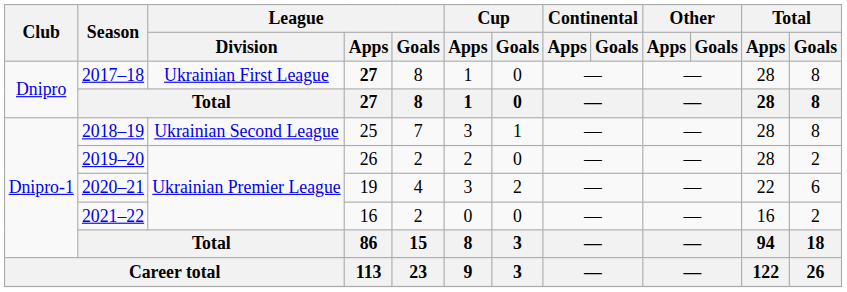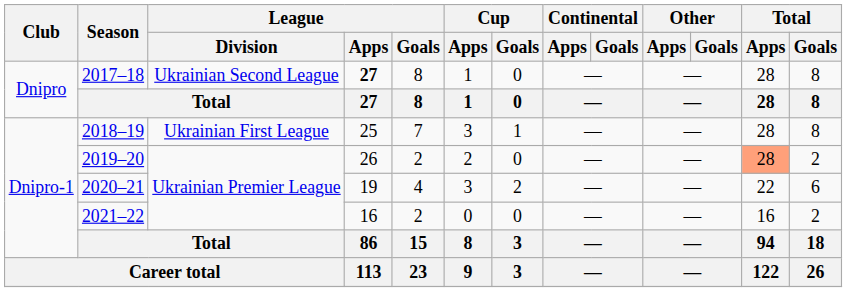 <table class="wikitable" style="text-align:center">
 <tr>
 <th rowspan="2">Club</th>
 <th rowspan="2">Season</th>
 <th colspan="3">League</th>
 <th colspan="2">Cup</th>
 <th colspan="2">Continental</th>
 <th colspan="2">Other</th>
 <th colspan="2">Total</th>
 </tr>
 <tr>
 <th>Division</th>
 <th>Apps</th>
 <th>Goals</th>
 <th>Apps</th>
 <th>Goals</th>
 <th>Apps</th>
 <th>Goals</th>
 <th>Apps</th>
 <th>Goals</th>
 <th>Apps</th>
 <th>Goals</th>
 </tr>
 <tr>
 <td rowspan="2"><a href='#'>Dnipro</a></td>
 <td><a href='#'>2017–18</a></td>
-<td><a href='#'>Ukrainian First League</a></td>
+<td rowspan="1"><a href='#'>Ukrainian Second League</a></td>
 <td><strong>27</strong></td>
 <td>8</td>
 <td>1</td>
 <td>0</td>
 <td colspan="2">—</td>
 <td colspan="2">—</td>
 <td>28</td>
 <td>8</td>
 </tr>
 <tr>
 <th colspan="2">Total</th>
 <th>27</th>
 <th>8</th>
 <th>1</th>
 <th>0</th>
 <th colspan="2">—</th>
 <th colspan="2">—</th>
 <th>28</th>
 <th>8</th>
 </tr>
 <tr>
 <td rowspan="5"><a href='#'>Dnipro-1</a></td>
 <td><a href='#'>2018–19</a></td>
-<td rowspan="1"><a href='#'>Ukrainian Second League</a></td>
+<td><a href='#'>Ukrainian First League</a></td>
 <td>25</td>
 <td>7</td>
 <td>3</td>
 <td>1</td>
 <td colspan="2">—</td>
 <td colspan="2">—</td>
 <td>28</td>
 <td>8</td>
 </tr>
 <tr>
 <td><a href='#'>2019–20</a></td>
 <td rowspan="3"><a href='#'>Ukrainian Premier League</a></td>
 <td>26</td>
 <td>2</td>
 <td>2</td>
 <td>0</td>
 <td colspan="2">—</td>
 <td colspan="2">—</td>
-<td>28</td>
+<td style="background: lightsalmon;">28</td>
 <td>2</td>
 </tr>
 <tr>
 <td><a href='#'>2020–21</a></td>
 <td>19</td>
 <td>4</td>
 <td>3</td>
 <td>2</td>
 <td colspan="2">—</td>
 <td colspan="2">—</td>
 <td>22</td>
 <td>6</td>
 </tr>
 <tr>
 <td><a href='#'>2021–22</a></td>
 <td>16</td>
 <td>2</td>
 <td>0</td>
 <td>0</td>
 <td colspan="2">—</td>
 <td colspan="2">—</td>
 <td>16</td>
 <td>2</td>
 </tr>
 <tr>
 <th colspan="2">Total</th>
 <th>86</th>
 <th>15</th>
 <th>8</th>
 <th>3</th>
 <th colspan="2">—</th>
 <th colspan="2">—</th>
 <th>94</th>
 <th>18</th>
 </tr>
 <tr>
 <th colspan="3">Career total</th>
 <th>113</th>
 <th>23</th>
 <th>9</th>
 <th>3</th>
 <th colspan="2">—</th>
 <th colspan="2">—</th>
 <th>122</th>
 <th>26</th>
 </tr>
 <tr>
 </tr>
 </table>
